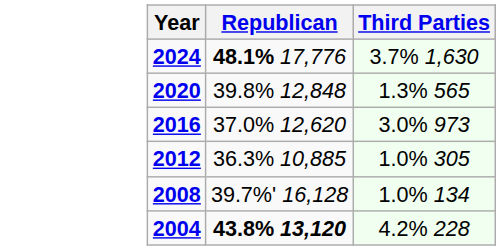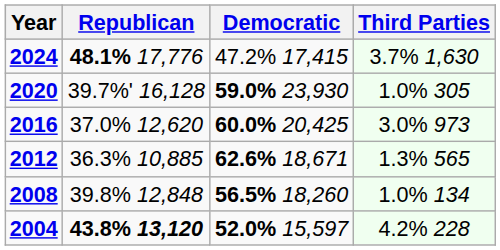 <table class="wikitable" style="float:right; font-size:95%;">
 <tr bgcolor=lightgrey>
 <th>Year</th>
 <th><a href='#'>Republican</a></th>
+<th><a href='#'>Democratic</a></th>
 <th><a href='#'>Third Parties</a></th>
 </tr>
 <tr>
 <td style="text-align:center;" ><strong><a href='#'>2024</a></strong></td>
 <td style="text-align:center;" ><strong>48.1%</strong> <em>17,776</em></td>
+<td style="text-align:center;" >47.2% <em>17,415</em></td>
 <td style="text-align:center; background:honeyDew;">3.7% <em>1,630</em></td>
 </tr>
 <tr>
 <td style="text-align:center;" ><strong><a href='#'>2020</a></strong></td>
-<td style="text-align:center;" >39.8% <em>12,848</em></td>
-<td style="text-align:center; background:honeyDew;">1.3% <em>565</em></td>
+<td style="text-align:center;" >39.7%' <em>16,128</em></td>
+<td style="text-align:center;" ><strong>59.0%</strong> <em>23,930</em></td>
+<td style="text-align:center; background:honeyDew;">1.0% <em>305</em></td>
 </tr>
 <tr>
 <td style="text-align:center;" ><strong><a href='#'>2016</a></strong></td>
 <td style="text-align:center;" >37.0% <em>12,620</em></td>
+<td style="text-align:center;" ><strong>60.0%</strong> <em>20,425</em></td>
 <td style="text-align:center; background:honeyDew;">3.0% <em>973</em></td>
 </tr>
 <tr>
 <td style="text-align:center;" ><strong><a href='#'>2012</a></strong></td>
 <td style="text-align:center;" >36.3% <em>10,885</em></td>
-<td style="text-align:center; background:honeyDew;">1.0% <em>305</em></td>
+<td style="text-align:center;" ><strong>62.6%</strong> <em>18,671</em></td>
+<td style="text-align:center; background:honeyDew;">1.3% <em>565</em></td>
 </tr>
 <tr>
 <td style="text-align:center;" ><strong><a href='#'>2008</a></strong></td>
-<td style="text-align:center;" >39.7%' <em>16,128</em></td>
+<td style="text-align:center;" >39.8% <em>12,848</em></td>
+<td style="text-align:center;" ><strong>56.5%</strong> <em>18,260</em></td>
 <td style="text-align:center; background:honeyDew;">1.0% <em>134</em></td>
 </tr>
 <tr>
 <td style="text-align:center;" ><strong><a href='#'>2004</a></strong></td>
 <td style="text-align:center;" ><strong>43.8% <em>13,120</em></strong></td>
+<td style="text-align:center;" ><strong>52.0%</strong> <em>15,597</em></td>
 <td style="text-align:center; background:honeyDew;">4.2% <em>228</em></td>
 </tr>
 </table>
